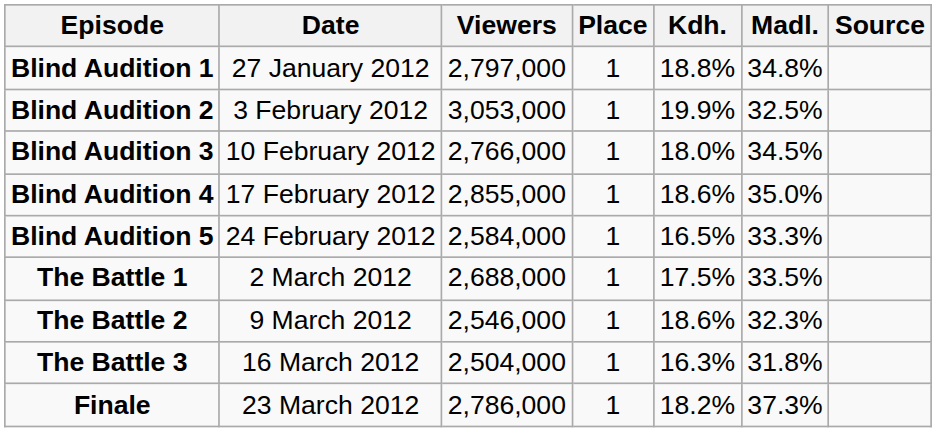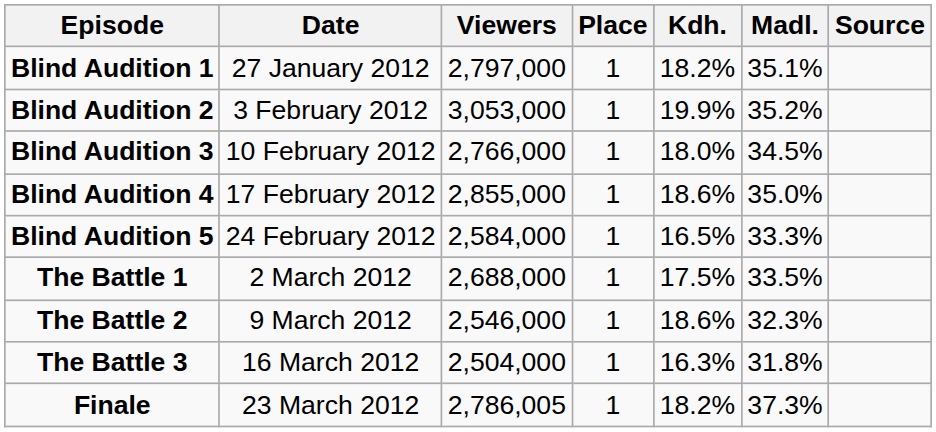 <table class="wikitable sortable" style="text-align:center">
 <tr>
 <th>Episode</th>
 <th>Date</th>
 <th>Viewers</th>
 <th>Place</th>
 <th>Kdh.</th>
 <th>Madl.</th>
 <th>Source</th>
 </tr>
 <tr>
 <td><strong>Blind Audition 1</strong></td>
 <td>27 January 2012</td>
 <td>2,797,000</td>
 <td>1</td>
-<td>18.8%</td>
-<td>34.8%</td>
+<td>18.2%</td>
+<td>35.1%</td>
 <td></td>
 </tr>
 <tr>
 <td><strong>Blind Audition 2</strong></td>
 <td>3 February 2012</td>
 <td>3,053,000</td>
 <td>1</td>
 <td>19.9%</td>
-<td>32.5%</td>
+<td>35.2%</td>
 <td></td>
 </tr>
 <tr>
 <td><strong>Blind Audition 3</strong></td>
 <td>10 February 2012</td>
 <td>2,766,000</td>
 <td>1</td>
 <td>18.0%</td>
 <td>34.5%</td>
 <td></td>
 </tr>
 <tr>
 <td><strong>Blind Audition 4</strong></td>
 <td>17 February 2012</td>
 <td>2,855,000</td>
 <td>1</td>
 <td>18.6%</td>
 <td>35.0%</td>
 <td></td>
 </tr>
 <tr>
 <td><strong>Blind Audition 5</strong></td>
 <td>24 February 2012</td>
 <td>2,584,000</td>
 <td>1</td>
 <td>16.5%</td>
 <td>33.3%</td>
 <td></td>
 </tr>
 <tr>
 <td><strong>The Battle 1</strong></td>
 <td>2 March 2012</td>
 <td>2,688,000</td>
 <td>1</td>
 <td>17.5%</td>
 <td>33.5%</td>
 <td></td>
 </tr>
 <tr>
 <td><strong>The Battle 2</strong></td>
 <td>9 March 2012</td>
 <td>2,546,000</td>
 <td>1</td>
 <td>18.6%</td>
 <td>32.3%</td>
 <td></td>
 </tr>
 <tr>
 <td><strong>The Battle 3</strong></td>
 <td>16 March 2012</td>
 <td>2,504,000</td>
 <td>1</td>
 <td>16.3%</td>
 <td>31.8%</td>
 <td></td>
 </tr>
 <tr>
 <td><strong>Finale</strong></td>
 <td>23 March 2012</td>
-<td>2,786,000</td>
+<td>2,786,005</td>
 <td>1</td>
 <td>18.2%</td>
 <td>37.3%</td>
 <td></td>
 </tr>
 </table>
